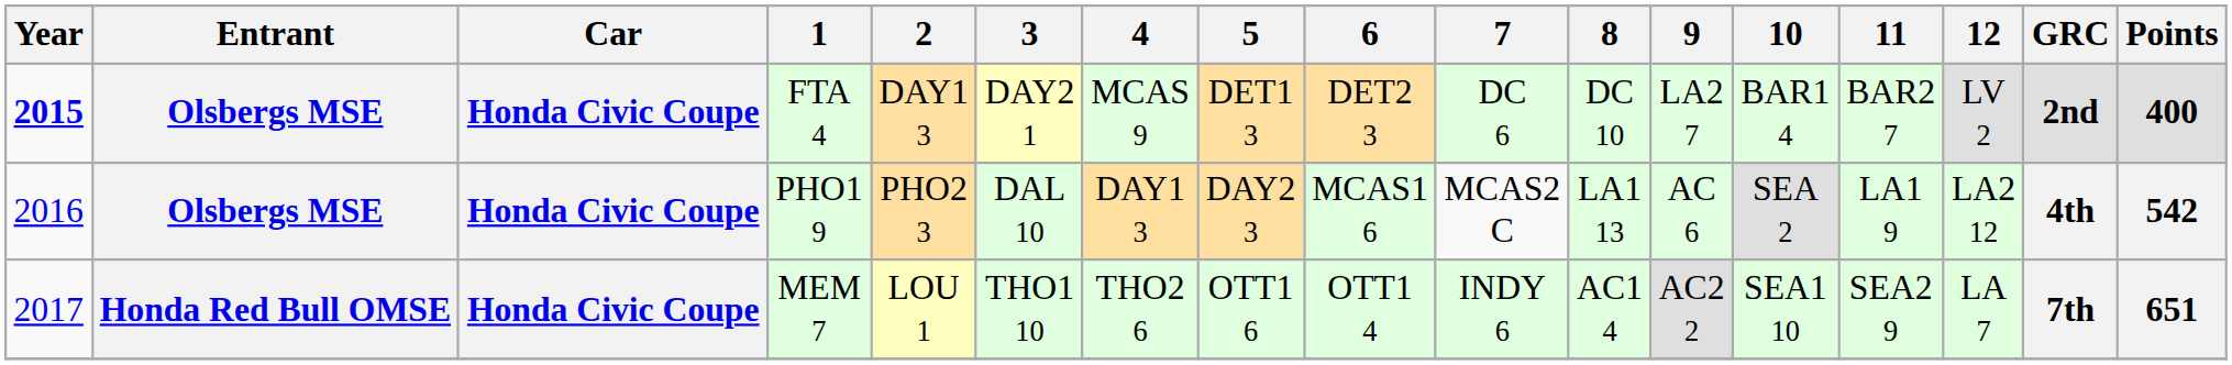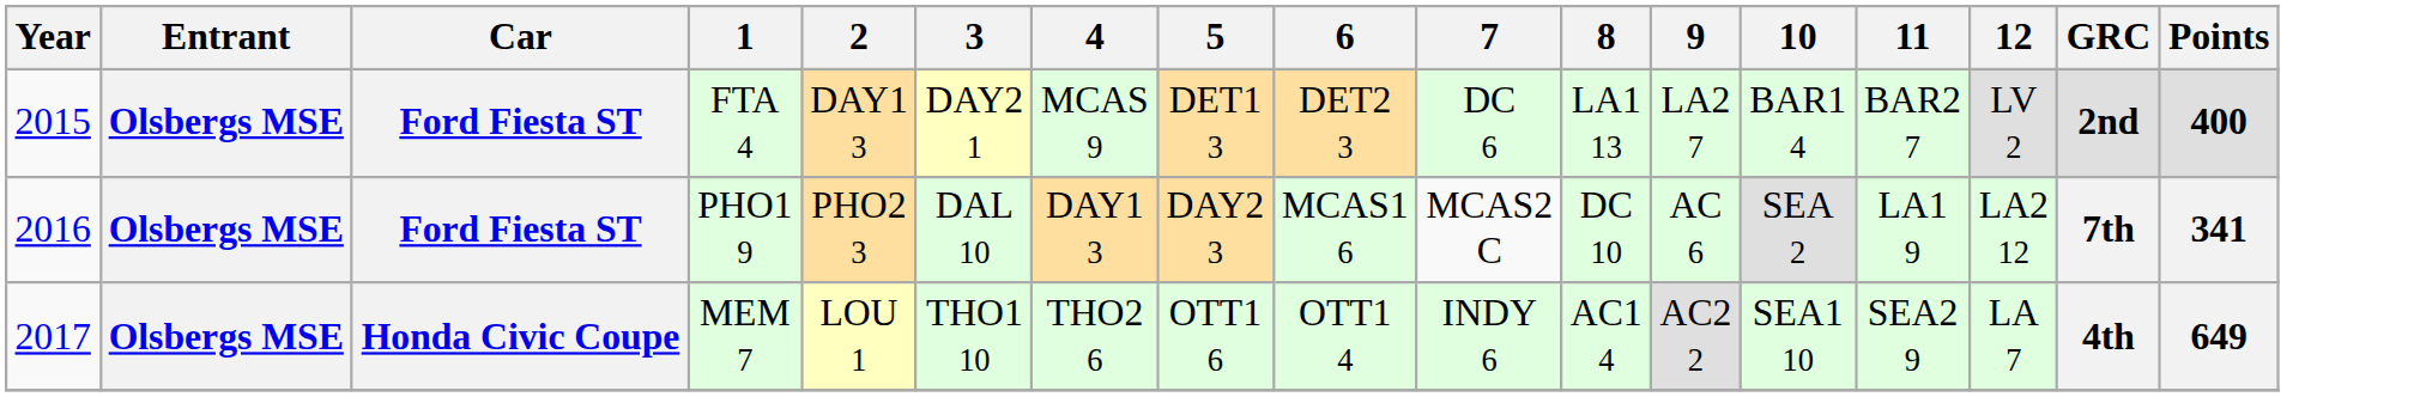 <table class="wikitable" border="1" style="text-align:center; font-size:90%;">
 <tr>
 <th>Year</th>
 <th>Entrant</th>
 <th>Car</th>
 <th>1</th>
 <th>2</th>
 <th>3</th>
 <th>4</th>
 <th>5</th>
 <th>6</th>
 <th>7</th>
 <th>8</th>
 <th>9</th>
 <th>10</th>
 <th>11</th>
 <th>12</th>
 <th>GRC</th>
 <th>Points</th>
 </tr>
 <tr>
-<td><strong><a href='#'>2015</a></strong></td>
+<td><a href='#'>2015</a></td>
 <th><a href='#'>Olsbergs MSE</a></th>
-<th><a href='#'>Honda Civic Coupe</a></th>
+<th><a href='#'>Ford Fiesta ST</a></th>
 <td style="background:#DFFFDF;">FTA<br><small>4</small></td>
 <td style="background:#FFDF9F;">DAY1<br><small>3</small></td>
 <td style="background:#FFFFBF;">DAY2<br><small>1</small></td>
 <td style="background:#DFFFDF;">MCAS<br><small>9</small></td>
 <td style="background:#FFDF9F;">DET1<br><small>3</small></td>
 <td style="background:#FFDF9F;">DET2<br><small>3</small></td>
 <td style="background:#DFFFDF;">DC<br><small>6</small></td>
-<td style="background:#DFFFDF;">DC<br><small>10</small></td>
+<td style="background:#DFFFDF;">LA1<br><small>13</small></td>
 <td style="background:#DFFFDF;">LA2<br><small>7</small></td>
 <td style="background:#DFFFDF;">BAR1<br><small>4</small></td>
 <td style="background:#DFFFDF;">BAR2<br><small>7</small></td>
 <td style="background:#DFDFDF;">LV<br><small>2</small></td>
 <th style="background:#DFDFDF;">2nd</th>
 <th style="background:#DFDFDF;">400</th>
 </tr>
 <tr>
 <td><a href='#'>2016</a></td>
 <th><a href='#'>Olsbergs MSE</a></th>
-<th><a href='#'>Honda Civic Coupe</a></th>
+<th><a href='#'>Ford Fiesta ST</a></th>
 <td style="background:#DFFFDF;">PHO1<br><small>9</small></td>
 <td style="background:#FFDF9F;">PHO2<br><small>3</small></td>
 <td style="background:#DFFFDF;">DAL<br><small>10</small></td>
 <td style="background:#FFDF9F;">DAY1<br><small>3</small></td>
 <td style="background:#FFDF9F;">DAY2<br><small>3</small></td>
 <td style="background:#DFFFDF;">MCAS1<br><small>6</small></td>
 <td>MCAS2<br>C<br></td>
-<td style="background:#DFFFDF;">LA1<br><small>13</small></td>
+<td style="background:#DFFFDF;">DC<br><small>10</small></td>
 <td style="background:#DFFFDF;">AC<br><small>6</small></td>
 <td style="background:#DFDFDF;">SEA<br><small>2</small></td>
 <td style="background:#DFFFDF;">LA1<br><small>9</small></td>
 <td style="background:#DFFFDF;">LA2<br><small>12</small></td>
-<th>4th</th>
-<th>542</th>
+<th>7th</th>
+<th>341</th>
 </tr>
 <tr>
 <td><a href='#'>2017</a></td>
-<th><a href='#'>Honda Red Bull OMSE</a></th>
+<th><a href='#'>Olsbergs MSE</a></th>
 <th><a href='#'>Honda Civic Coupe</a></th>
 <td style="background:#DFFFDF;">MEM<br><small>7</small></td>
 <td style="background:#FFFFBF;">LOU<br><small>1</small></td>
 <td style="background:#DFFFDF;">THO1<br><small>10</small></td>
 <td style="background:#DFFFDF;">THO2<br><small>6</small></td>
 <td style="background:#DFFFDF;">OTT1<br><small>6</small></td>
 <td style="background:#DFFFDF;">OTT1<br><small>4</small></td>
 <td style="background:#DFFFDF;">INDY<br><small>6</small></td>
 <td style="background:#DFFFDF;">AC1<br><small>4</small></td>
 <td style="background:#DFDFDF;">AC2<br><small>2</small></td>
 <td style="background:#DFFFDF;">SEA1<br><small>10</small></td>
 <td style="background:#DFFFDF;">SEA2<br><small>9</small></td>
 <td style="background:#DFFFDF;">LA<br><small>7</small></td>
-<th>7th</th>
-<th>651</th>
+<th>4th</th>
+<th>649</th>
 </tr>
 <tr>
 </tr>
 </table>
